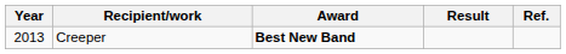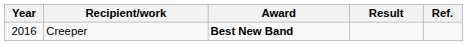 <table class="wikitable plainrowheaders">
 <tr>
 <th scope="col" style="width:3em;">Year</th>
 <th scope="col" style="width:14em;">Recipient/work</th>
 <th scope="col" style="width:12em;">Award</th>
 <th scope="col" style="width:6em;">Result</th>
 <th scope="col" style="width:3em;">Ref.</th>
 </tr>
 <tr>
-<td align="center">2013</td>
+<td align="center">2016</td>
 <td>Creeper</td>
 <td><strong>Best New Band</strong></td>
 <td></td>
 <td align="center"></td>
 </tr>
 </table>
